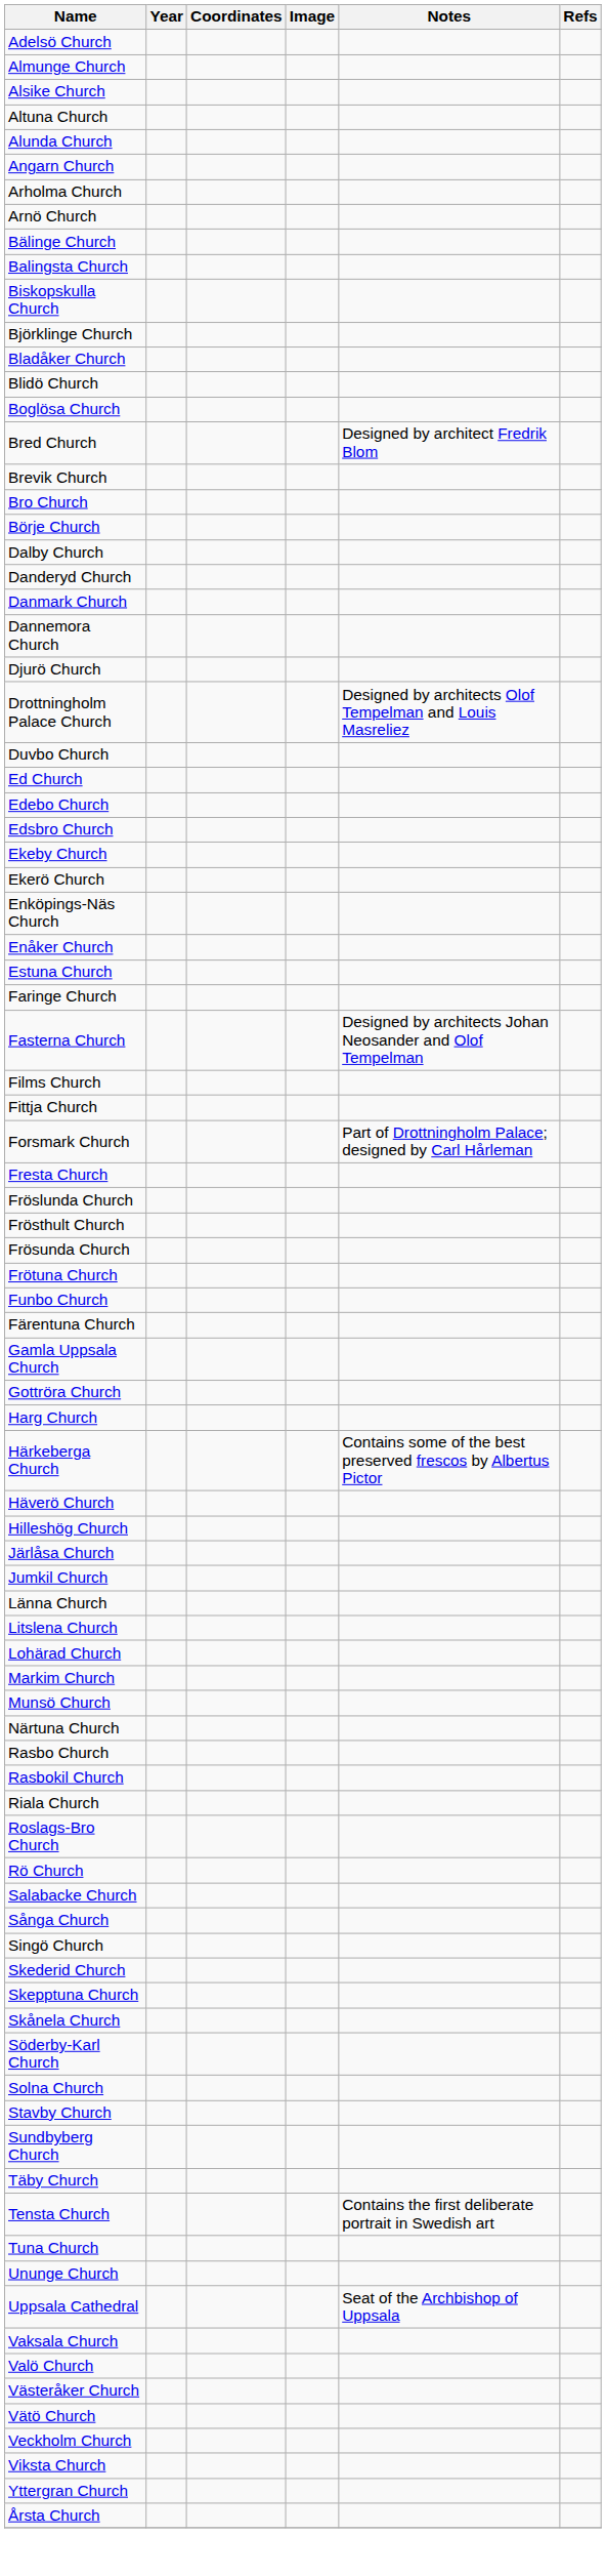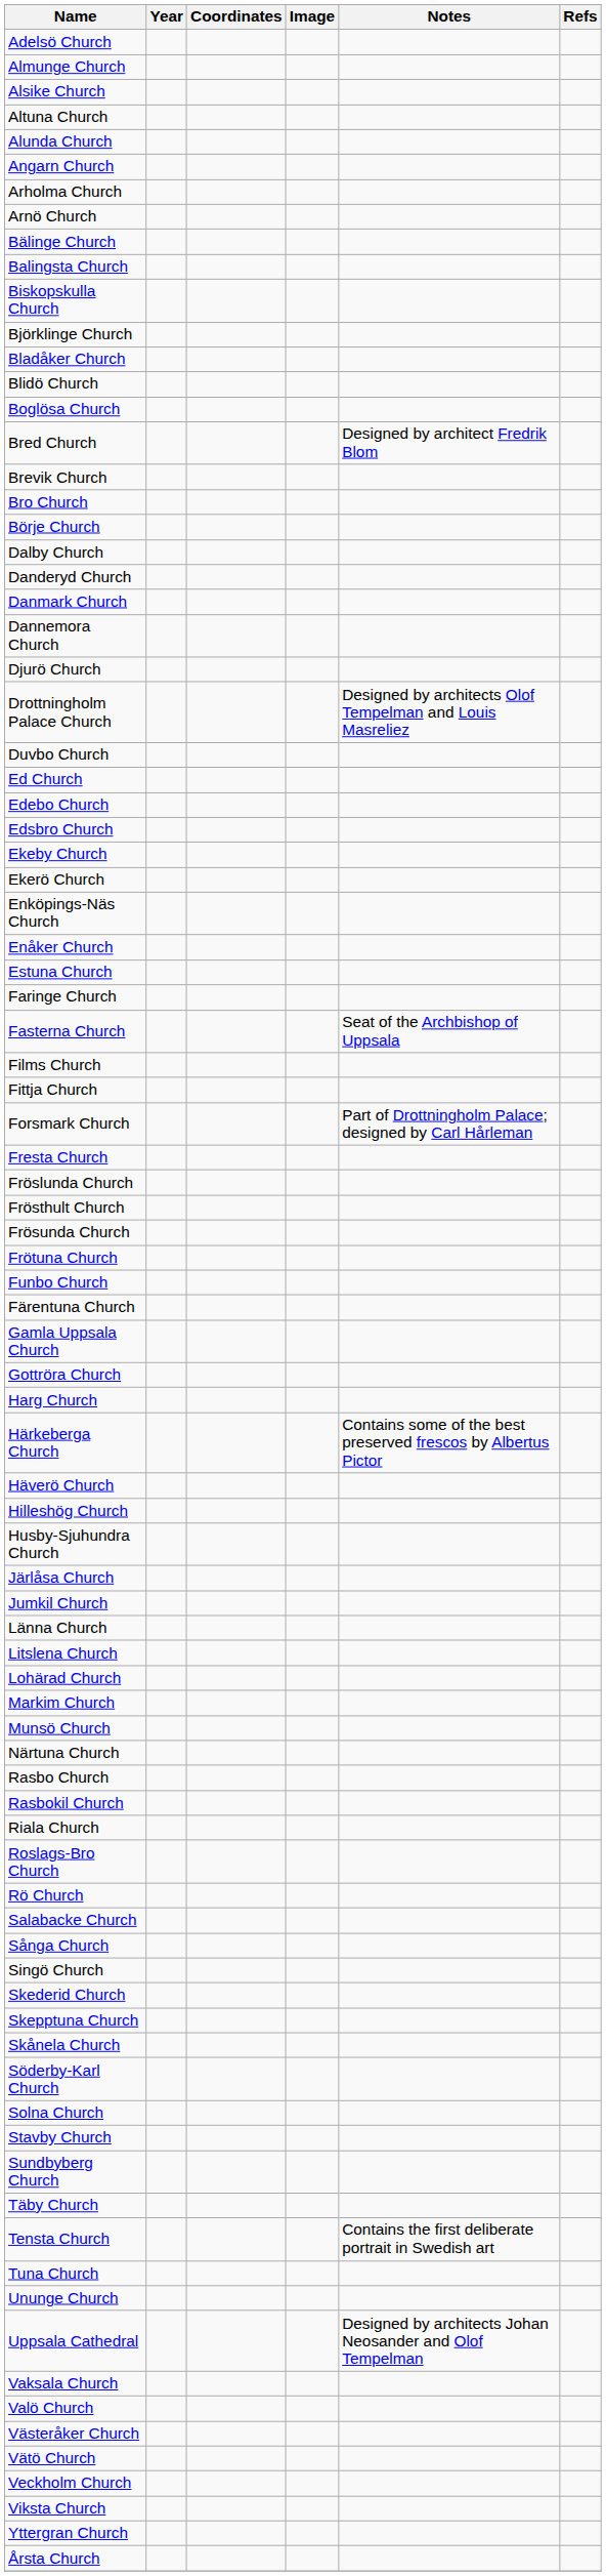 <table class="wikitable sortable">
 <tr>
 <th>Name</th>
 <th>Year</th>
 <th>Coordinates</th>
 <th>Image</th>
 <th>Notes</th>
 <th>Refs</th>
 </tr>
 <tr>
 <td><a href='#'>Adelsö Church</a></td>
 <td></td>
 <td></td>
 <td></td>
 <td></td>
 <td></td>
 </tr>
 <tr>
 <td><a href='#'>Almunge Church</a></td>
 <td></td>
 <td></td>
 <td></td>
 <td></td>
 <td></td>
 </tr>
 <tr>
 <td><a href='#'>Alsike Church</a></td>
 <td></td>
 <td></td>
 <td></td>
 <td></td>
 <td></td>
 </tr>
 <tr>
 <td>Altuna Church</td>
 <td></td>
 <td></td>
 <td></td>
 <td></td>
 <td></td>
 </tr>
 <tr>
 <td><a href='#'>Alunda Church</a></td>
 <td></td>
 <td></td>
 <td></td>
 <td></td>
 <td></td>
 </tr>
 <tr>
 <td><a href='#'>Angarn Church</a></td>
 <td></td>
 <td></td>
 <td></td>
 <td></td>
 <td></td>
 </tr>
 <tr>
 <td>Arholma Church</td>
 <td></td>
 <td></td>
 <td></td>
 <td></td>
 <td></td>
 </tr>
 <tr>
 <td>Arnö Church</td>
 <td></td>
 <td></td>
 <td></td>
 <td></td>
 <td></td>
 </tr>
 <tr>
 <td><a href='#'>Bälinge Church</a></td>
 <td></td>
 <td></td>
 <td></td>
 <td></td>
 <td></td>
 </tr>
 <tr>
 <td><a href='#'>Balingsta Church</a></td>
 <td></td>
 <td></td>
 <td></td>
 <td></td>
 <td></td>
 </tr>
 <tr>
 <td><a href='#'>Biskopskulla Church</a></td>
 <td></td>
 <td></td>
 <td></td>
 <td></td>
 <td></td>
 </tr>
 <tr>
 <td>Björklinge Church</td>
 <td></td>
 <td></td>
 <td></td>
 <td></td>
 <td></td>
 </tr>
 <tr>
 <td><a href='#'>Bladåker Church</a></td>
 <td></td>
 <td></td>
 <td></td>
 <td></td>
 <td></td>
 </tr>
 <tr>
 <td>Blidö Church</td>
 <td></td>
 <td></td>
 <td></td>
 <td></td>
 <td></td>
 </tr>
 <tr>
 <td><a href='#'>Boglösa Church</a></td>
 <td></td>
 <td></td>
 <td></td>
 <td></td>
 <td></td>
 </tr>
 <tr>
 <td>Bred Church</td>
 <td></td>
 <td></td>
 <td></td>
 <td>Designed by architect <a href='#'>Fredrik Blom</a></td>
 <td></td>
 </tr>
 <tr>
 <td>Brevik Church</td>
 <td></td>
 <td></td>
 <td></td>
 <td></td>
 <td></td>
 </tr>
 <tr>
 <td><a href='#'>Bro Church</a></td>
 <td></td>
 <td></td>
 <td></td>
 <td></td>
 <td></td>
 </tr>
 <tr>
 <td><a href='#'>Börje Church</a></td>
 <td></td>
 <td></td>
 <td></td>
 <td></td>
 <td></td>
 </tr>
 <tr>
 <td>Dalby Church</td>
 <td></td>
 <td></td>
 <td></td>
 <td></td>
 <td></td>
 </tr>
 <tr>
 <td>Danderyd Church</td>
 <td></td>
 <td></td>
 <td></td>
 <td></td>
 <td></td>
 </tr>
 <tr>
 <td><a href='#'>Danmark Church</a></td>
 <td></td>
 <td></td>
 <td></td>
 <td></td>
 <td></td>
 </tr>
 <tr>
 <td>Dannemora Church</td>
 <td></td>
 <td></td>
 <td></td>
 <td></td>
 <td></td>
 </tr>
 <tr>
 <td>Djurö Church</td>
 <td></td>
 <td></td>
 <td></td>
 <td></td>
 <td></td>
 </tr>
 <tr>
 <td>Drottningholm Palace Church</td>
 <td></td>
 <td></td>
 <td></td>
 <td>Designed by architects <a href='#'>Olof Tempelman</a> and <a href='#'>Louis Masreliez</a></td>
 <td></td>
 </tr>
 <tr>
 <td>Duvbo Church</td>
 <td></td>
 <td></td>
 <td></td>
 <td></td>
 <td></td>
 </tr>
 <tr>
 <td><a href='#'>Ed Church</a></td>
 <td></td>
 <td></td>
 <td></td>
 <td></td>
 <td></td>
 </tr>
 <tr>
 <td><a href='#'>Edebo Church</a></td>
 <td></td>
 <td></td>
 <td></td>
 <td></td>
 <td></td>
 </tr>
 <tr>
 <td><a href='#'>Edsbro Church</a></td>
 <td></td>
 <td></td>
 <td></td>
 <td></td>
 <td></td>
 </tr>
 <tr>
 <td><a href='#'>Ekeby Church</a></td>
 <td></td>
 <td></td>
 <td></td>
 <td></td>
 <td></td>
 </tr>
 <tr>
 <td>Ekerö Church</td>
 <td></td>
 <td></td>
 <td></td>
 <td></td>
 <td></td>
 </tr>
 <tr>
 <td>Enköpings-Näs Church</td>
 <td></td>
 <td></td>
 <td></td>
 <td></td>
 <td></td>
 </tr>
 <tr>
 <td><a href='#'>Enåker Church</a></td>
 <td></td>
 <td></td>
 <td></td>
 <td></td>
 <td></td>
 </tr>
 <tr>
 <td><a href='#'>Estuna Church</a></td>
 <td></td>
 <td></td>
 <td></td>
 <td></td>
 <td></td>
 </tr>
 <tr>
 <td>Faringe Church</td>
 <td></td>
 <td></td>
 <td></td>
 <td></td>
 <td></td>
 </tr>
 <tr>
 <td><a href='#'>Fasterna Church</a></td>
 <td></td>
 <td></td>
 <td></td>
-<td>Designed by architects Johan Neosander and <a href='#'>Olof Tempelman</a></td>
+<td>Seat of the <a href='#'>Archbishop of Uppsala</a></td>
 <td></td>
 </tr>
 <tr>
 <td>Films Church</td>
 <td></td>
 <td></td>
 <td></td>
 <td></td>
 <td></td>
 </tr>
 <tr>
 <td>Fittja Church</td>
 <td></td>
 <td></td>
 <td></td>
 <td></td>
 <td></td>
 </tr>
 <tr>
 <td>Forsmark Church</td>
 <td></td>
 <td></td>
 <td></td>
 <td>Part of <a href='#'>Drottningholm Palace</a>; designed by <a href='#'>Carl Hårleman</a></td>
 <td></td>
 </tr>
 <tr>
 <td><a href='#'>Fresta Church</a></td>
 <td></td>
 <td></td>
 <td></td>
 <td></td>
 <td></td>
 </tr>
 <tr>
 <td>Fröslunda Church</td>
 <td></td>
 <td></td>
 <td></td>
 <td></td>
 <td></td>
 </tr>
 <tr>
 <td>Frösthult Church</td>
 <td></td>
 <td></td>
 <td></td>
 <td></td>
 <td></td>
 </tr>
 <tr>
 <td>Frösunda Church</td>
 <td></td>
 <td></td>
 <td></td>
 <td></td>
 <td></td>
 </tr>
 <tr>
 <td><a href='#'>Frötuna Church</a></td>
 <td></td>
 <td></td>
 <td></td>
 <td></td>
 <td></td>
 </tr>
 <tr>
 <td><a href='#'>Funbo Church</a></td>
 <td></td>
 <td></td>
 <td></td>
 <td></td>
 <td></td>
 </tr>
 <tr>
 <td>Färentuna Church</td>
 <td></td>
 <td></td>
 <td></td>
 <td></td>
 <td></td>
 </tr>
 <tr>
 <td><a href='#'>Gamla Uppsala Church</a></td>
 <td></td>
 <td></td>
 <td></td>
 <td></td>
 <td></td>
 </tr>
 <tr>
 <td><a href='#'>Gottröra Church</a></td>
 <td></td>
 <td></td>
 <td></td>
 <td></td>
 <td></td>
 </tr>
 <tr>
 <td><a href='#'>Harg Church</a></td>
 <td></td>
 <td></td>
 <td></td>
 <td></td>
 <td></td>
 </tr>
 <tr>
 <td><a href='#'>Härkeberga Church</a></td>
 <td></td>
 <td></td>
 <td></td>
 <td>Contains some of the best preserved <a href='#'>frescos</a> by <a href='#'>Albertus Pictor</a></td>
 <td></td>
 </tr>
 <tr>
 <td><a href='#'>Häverö Church</a></td>
 <td></td>
 <td></td>
 <td></td>
 <td></td>
 <td></td>
 </tr>
 <tr>
 <td><a href='#'>Hilleshög Church</a></td>
+<td></td>
+<td></td>
+<td></td>
+<td></td>
+<td></td>
+</tr>
+<tr>
+<td>Husby-Sjuhundra Church</td>
 <td></td>
 <td></td>
 <td></td>
 <td></td>
 <td></td>
 </tr>
 <tr>
 <td><a href='#'>Järlåsa Church</a></td>
 <td></td>
 <td></td>
 <td></td>
 <td></td>
 <td></td>
 </tr>
 <tr>
 <td><a href='#'>Jumkil Church</a></td>
 <td></td>
 <td></td>
 <td></td>
 <td></td>
 <td></td>
 </tr>
 <tr>
 <td>Länna Church</td>
 <td></td>
 <td></td>
 <td></td>
 <td></td>
 <td></td>
 </tr>
 <tr>
 <td><a href='#'>Litslena Church</a></td>
 <td></td>
 <td></td>
 <td></td>
 <td></td>
 <td></td>
 </tr>
 <tr>
 <td><a href='#'>Lohärad Church</a></td>
 <td></td>
 <td></td>
 <td></td>
 <td></td>
 <td></td>
 </tr>
 <tr>
 <td><a href='#'>Markim Church</a></td>
 <td></td>
 <td></td>
 <td></td>
 <td></td>
 <td></td>
 </tr>
 <tr>
 <td><a href='#'>Munsö Church</a></td>
 <td></td>
 <td></td>
 <td></td>
 <td></td>
 <td></td>
 </tr>
 <tr>
 <td>Närtuna Church</td>
 <td></td>
 <td></td>
 <td></td>
 <td></td>
 <td></td>
 </tr>
 <tr>
 <td>Rasbo Church</td>
 <td></td>
 <td></td>
 <td></td>
 <td></td>
 <td></td>
 </tr>
 <tr>
 <td><a href='#'>Rasbokil Church</a></td>
 <td></td>
 <td></td>
 <td></td>
 <td></td>
 <td></td>
 </tr>
 <tr>
 <td>Riala Church</td>
 <td></td>
 <td></td>
 <td></td>
 <td></td>
 <td></td>
 </tr>
 <tr>
 <td><a href='#'>Roslags-Bro Church</a></td>
 <td></td>
 <td></td>
 <td></td>
 <td></td>
 <td></td>
 </tr>
 <tr>
 <td><a href='#'>Rö Church</a></td>
 <td></td>
 <td></td>
 <td></td>
 <td></td>
 <td></td>
 </tr>
 <tr>
 <td><a href='#'>Salabacke Church</a></td>
 <td></td>
 <td></td>
 <td></td>
 <td></td>
 <td></td>
 </tr>
 <tr>
 <td><a href='#'>Sånga Church</a></td>
 <td></td>
 <td></td>
 <td></td>
 <td></td>
 <td></td>
 </tr>
 <tr>
 <td>Singö Church</td>
 <td></td>
 <td></td>
 <td></td>
 <td></td>
 <td></td>
 </tr>
 <tr>
 <td><a href='#'>Skederid Church</a></td>
 <td></td>
 <td></td>
 <td></td>
 <td></td>
 <td></td>
 </tr>
 <tr>
 <td><a href='#'>Skepptuna Church</a></td>
 <td></td>
 <td></td>
 <td></td>
 <td></td>
 <td></td>
 </tr>
 <tr>
 <td><a href='#'>Skånela Church</a></td>
 <td></td>
 <td></td>
 <td></td>
 <td></td>
 <td></td>
 </tr>
 <tr>
 <td><a href='#'>Söderby-Karl Church</a></td>
 <td></td>
 <td></td>
 <td></td>
 <td></td>
 <td></td>
 </tr>
 <tr>
 <td><a href='#'>Solna Church</a></td>
 <td></td>
 <td></td>
 <td></td>
 <td></td>
 <td></td>
 </tr>
 <tr>
 <td><a href='#'>Stavby Church</a></td>
 <td></td>
 <td></td>
 <td></td>
 <td></td>
 <td></td>
 </tr>
 <tr>
 <td><a href='#'>Sundbyberg Church</a></td>
 <td></td>
 <td></td>
 <td></td>
 <td></td>
 <td></td>
 </tr>
 <tr>
 <td><a href='#'>Täby Church</a></td>
 <td></td>
 <td></td>
 <td></td>
 <td></td>
 <td></td>
 </tr>
 <tr>
 <td><a href='#'>Tensta Church</a></td>
 <td></td>
 <td></td>
 <td></td>
 <td>Contains the first deliberate portrait in Swedish art</td>
 <td></td>
 </tr>
 <tr>
 <td><a href='#'>Tuna Church</a></td>
 <td></td>
 <td></td>
 <td></td>
 <td></td>
 <td></td>
 </tr>
 <tr>
 <td><a href='#'>Ununge Church</a></td>
 <td></td>
 <td></td>
 <td></td>
 <td></td>
 <td></td>
 </tr>
 <tr>
 <td><a href='#'>Uppsala Cathedral</a></td>
 <td></td>
 <td></td>
 <td></td>
-<td>Seat of the <a href='#'>Archbishop of Uppsala</a></td>
+<td>Designed by architects Johan Neosander and <a href='#'>Olof Tempelman</a></td>
 <td></td>
 </tr>
 <tr>
 <td><a href='#'>Vaksala Church</a></td>
 <td></td>
 <td></td>
 <td></td>
 <td></td>
 <td></td>
 </tr>
 <tr>
 <td><a href='#'>Valö Church</a></td>
 <td></td>
 <td></td>
 <td></td>
 <td></td>
 <td></td>
 </tr>
 <tr>
 <td><a href='#'>Västeråker Church</a></td>
 <td></td>
 <td></td>
 <td></td>
 <td></td>
 <td></td>
 </tr>
 <tr>
 <td><a href='#'>Vätö Church</a></td>
 <td></td>
 <td></td>
 <td></td>
 <td></td>
 <td></td>
 </tr>
 <tr>
 <td><a href='#'>Veckholm Church</a></td>
 <td></td>
 <td></td>
 <td></td>
 <td></td>
 <td></td>
 </tr>
 <tr>
 <td><a href='#'>Viksta Church</a></td>
 <td></td>
 <td></td>
 <td></td>
 <td></td>
 <td></td>
 </tr>
 <tr>
 <td><a href='#'>Yttergran Church</a></td>
 <td></td>
 <td></td>
 <td></td>
 <td></td>
 <td></td>
 </tr>
 <tr>
 <td><a href='#'>Årsta Church</a></td>
 <td></td>
 <td></td>
 <td></td>
 <td></td>
 <td></td>
 </tr>
 <tr>
 </tr>
 </table>
